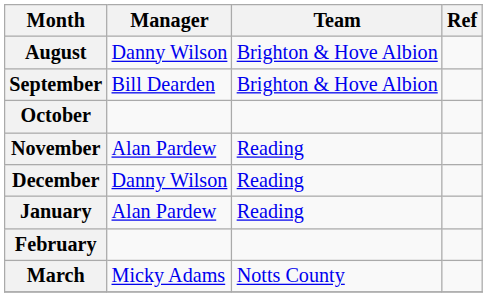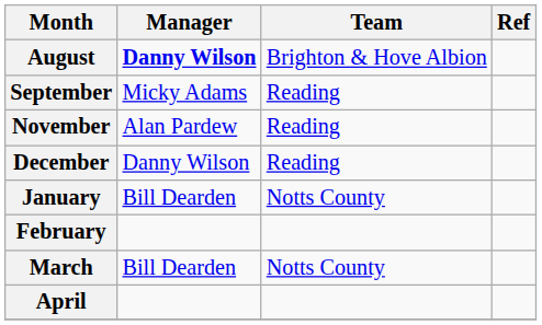 <table class="wikitable">
 <tr>
 <th>Month</th>
 <th>Manager</th>
 <th>Team</th>
 <th>Ref</th>
 </tr>
 <tr>
 <th>August</th>
-<td> <a href='#'>Danny Wilson</a></td>
+<td><strong> <a href='#'>Danny Wilson</a></strong></td>
 <td><a href='#'>Brighton & Hove Albion</a></td>
 <td></td>
 </tr>
 <tr>
 <th>September</th>
-<td> <a href='#'>Bill Dearden</a></td>
-<td><a href='#'>Brighton & Hove Albion</a></td>
-<td></td>
-</tr>
-<tr>
-<th>October</th>
-<td></td>
-<td></td>
+<td> <a href='#'>Micky Adams</a></td>
+<td><a href='#'>Reading</a></td>
 <td></td>
 </tr>
 <tr>
 <th>November</th>
 <td> <a href='#'>Alan Pardew</a></td>
 <td><a href='#'>Reading</a></td>
 <td></td>
 </tr>
 <tr>
 <th>December</th>
 <td> <a href='#'>Danny Wilson</a></td>
 <td><a href='#'>Reading</a></td>
 <td></td>
 </tr>
 <tr>
 <th>January</th>
-<td> <a href='#'>Alan Pardew</a></td>
-<td><a href='#'>Reading</a></td>
+<td> <a href='#'>Bill Dearden</a></td>
+<td><a href='#'>Notts County</a></td>
 <td></td>
 </tr>
 <tr>
 <th>February</th>
 <td></td>
 <td></td>
 <td></td>
 </tr>
 <tr>
 <th>March</th>
-<td> <a href='#'>Micky Adams</a></td>
+<td> <a href='#'>Bill Dearden</a></td>
 <td><a href='#'>Notts County</a></td>
+<td></td>
+</tr>
+<tr>
+<th>April</th>
+<td></td>
+<td></td>
 <td></td>
 </tr>
 <tr>
 </tr>
 </table>
